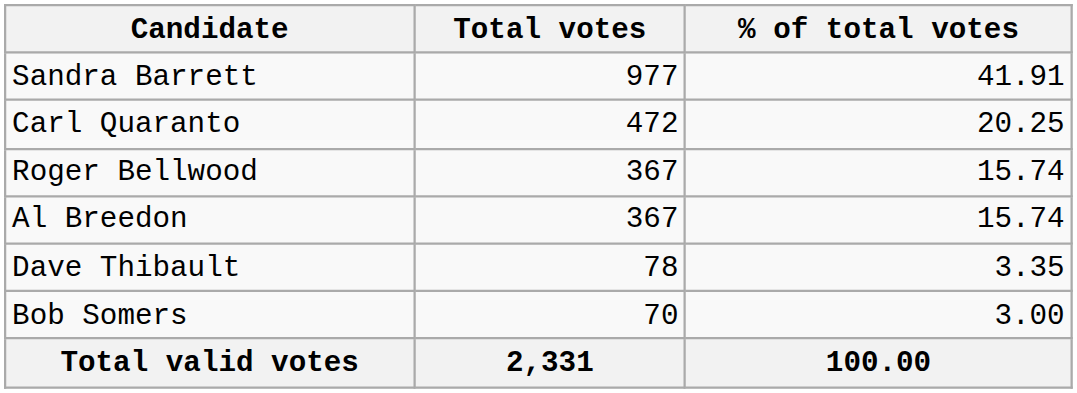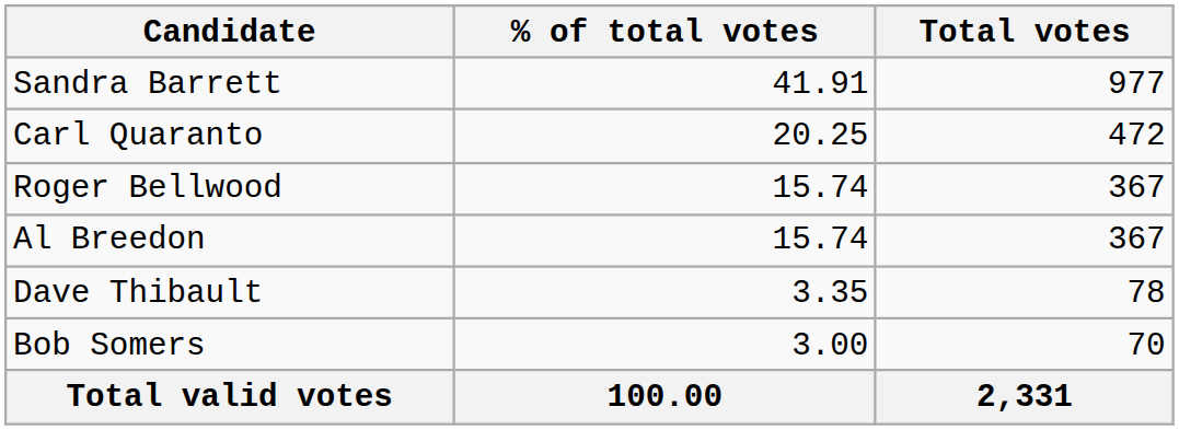 <table style="width:475px;" class="wikitable">
 <tr bgcolor="#EEEEEE">
 <th align="left">Candidate</th>
+<th align="right">% of total votes</th>
 <th align="right">Total votes</th>
-<th align="right">% of total votes</th>
 </tr>
 <tr>
 <td align="left">Sandra Barrett</td>
+<td align="right">41.91</td>
 <td align="right">977</td>
-<td align="right">41.91</td>
 </tr>
 <tr>
 <td align="left">Carl Quaranto</td>
+<td align="right">20.25</td>
 <td align="right">472</td>
-<td align="right">20.25</td>
 </tr>
 <tr>
 <td align="left">Roger Bellwood</td>
+<td align="right">15.74</td>
 <td align="right">367</td>
-<td align="right">15.74</td>
 </tr>
 <tr>
 <td align="left">Al Breedon</td>
+<td align="right">15.74</td>
 <td align="right">367</td>
-<td align="right">15.74</td>
 </tr>
 <tr>
 <td align="left">Dave Thibault</td>
+<td align="right">3.35</td>
 <td align="right">78</td>
-<td align="right">3.35</td>
 </tr>
 <tr>
 <td align="left">Bob Somers</td>
+<td align="right">3.00</td>
 <td align="right">70</td>
-<td align="right">3.00</td>
 </tr>
 <tr bgcolor="#EEEEEE">
 <th align="left">Total valid votes</th>
+<th align="right"><strong>100.00</strong></th>
 <th align="right"><strong>2,331</strong></th>
-<th align="right"><strong>100.00</strong></th>
 </tr>
 </table>
